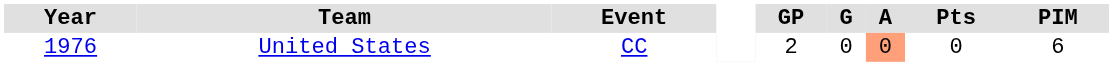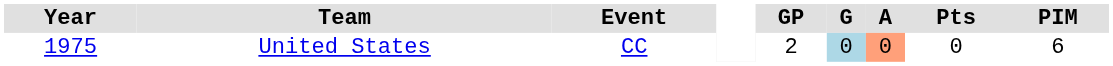 <table border="0" cellpadding="1" cellspacing="0" style="text-align:center; width:50em">
 <tr ALIGN="center" bgcolor="#e0e0e0">
 <th>Year</th>
 <th>Team</th>
 <th>Event</th>
 <th rowspan="99" bgcolor="#ffffff"> </th>
 <th>GP</th>
 <th>G</th>
 <th>A</th>
 <th>Pts</th>
 <th>PIM</th>
 </tr>
 <tr>
-<td><a href='#'>1976</a></td>
+<td><a href='#'>1975</a></td>
 <td><a href='#'>United States</a></td>
 <td><a href='#'>CC</a></td>
 <td>2</td>
-<td>0</td>
+<td style="background: lightblue;">0</td>
 <td style="background: lightsalmon;">0</td>
 <td>0</td>
 <td>6</td>
 </tr>
 </table>
